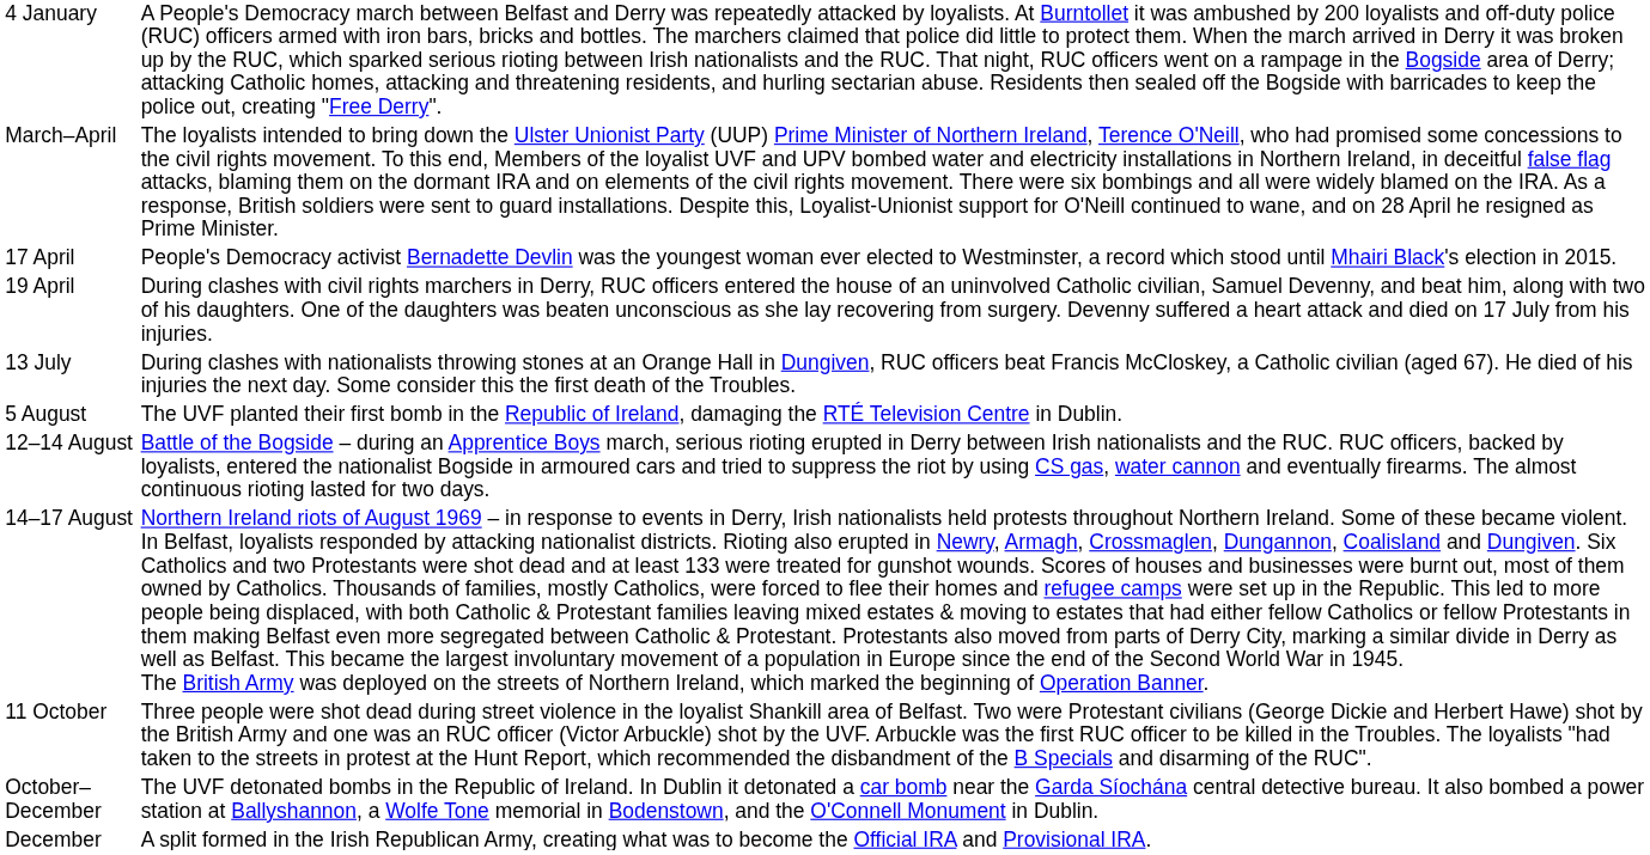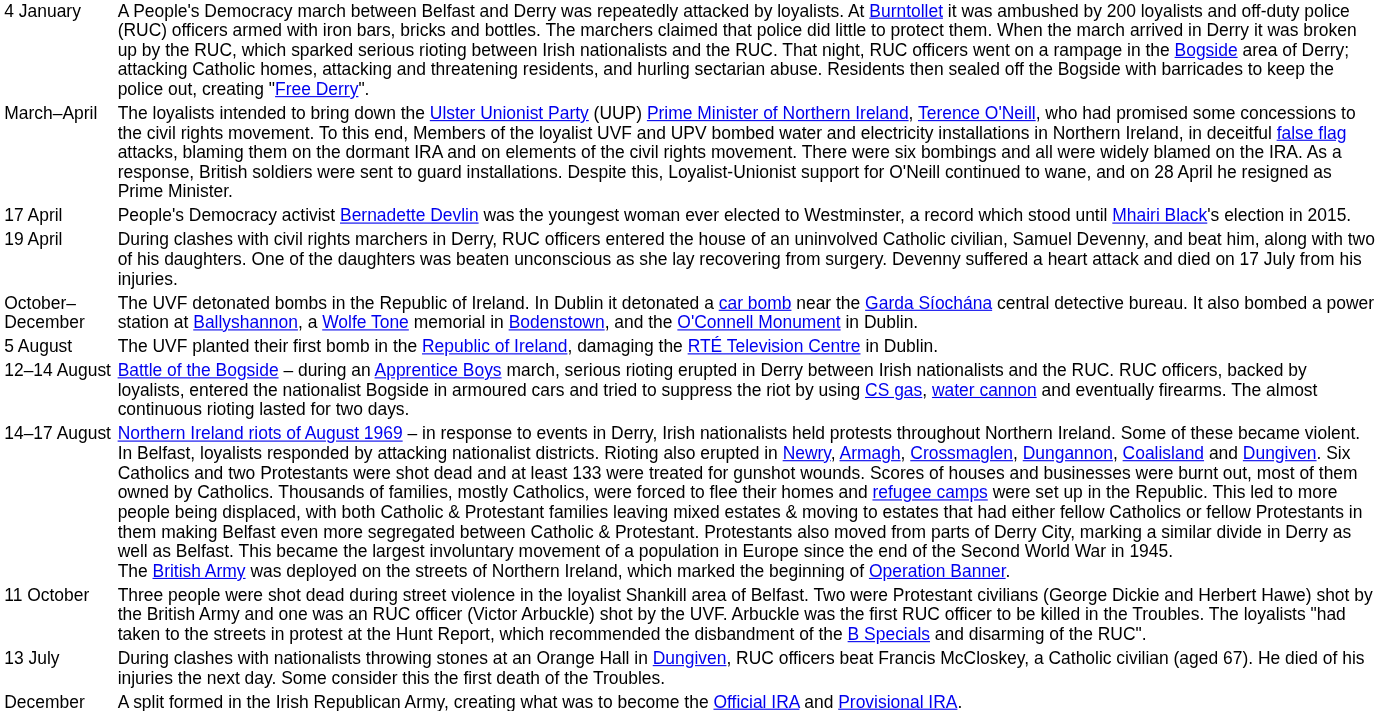 <table "floatright">
 <tr>
 <td style="width:100px; vertical-align:top;">4 January</td>
 <td>A People's Democracy march between Belfast and Derry was repeatedly attacked by loyalists. At <a href='#'>Burntollet</a> it was ambushed by 200 loyalists and off-duty police (RUC) officers armed with iron bars, bricks and bottles. The marchers claimed that police did little to protect them. When the march arrived in Derry it was broken up by the RUC, which sparked serious rioting between Irish nationalists and the RUC. That night, RUC officers went on a rampage in the <a href='#'>Bogside</a> area of Derry; attacking Catholic homes, attacking and threatening residents, and hurling sectarian abuse. Residents then sealed off the Bogside with barricades to keep the police out, creating "<a href='#'>Free Derry</a>".</td>
 </tr>
 <tr>
 <td valign="top">March–April</td>
 <td>The loyalists intended to bring down the <a href='#'>Ulster Unionist Party</a> (UUP) <a href='#'>Prime Minister of Northern Ireland</a>, <a href='#'>Terence O'Neill</a>, who had promised some concessions to the civil rights movement. To this end, Members of the loyalist UVF and UPV bombed water and electricity installations in Northern Ireland, in deceitful <a href='#'>false flag</a> attacks, blaming them on the dormant IRA and on elements of the civil rights movement. There were six bombings and all were widely blamed on the IRA. As a response, British soldiers were sent to guard installations. Despite this, Loyalist-Unionist support for O'Neill continued to wane, and on 28 April he resigned as Prime Minister.</td>
 </tr>
 <tr>
 <td valign="top">17 April</td>
 <td>People's Democracy activist <a href='#'>Bernadette Devlin</a> was the youngest woman ever elected to Westminster, a record which stood until <a href='#'>Mhairi Black</a>'s election in 2015.</td>
 </tr>
 <tr>
 <td valign="top">19 April</td>
 <td>During clashes with civil rights marchers in Derry, RUC officers entered the house of an uninvolved Catholic civilian, Samuel Devenny, and beat him, along with two of his daughters. One of the daughters was beaten unconscious as she lay recovering from surgery. Devenny suffered a heart attack and died on 17 July from his injuries.</td>
 </tr>
 <tr>
-<td valign="top">13 July</td>
-<td>During clashes with nationalists throwing stones at an Orange Hall in <a href='#'>Dungiven</a>, RUC officers beat Francis McCloskey, a Catholic civilian (aged 67). He died of his injuries the next day. Some consider this the first death of the Troubles.</td>
+<td valign="top">October–December</td>
+<td>The UVF detonated bombs in the Republic of Ireland. In Dublin it detonated a <a href='#'>car bomb</a> near the <a href='#'>Garda Síochána</a> central detective bureau. It also bombed a power station at <a href='#'>Ballyshannon</a>, a <a href='#'>Wolfe Tone</a> memorial in <a href='#'>Bodenstown</a>, and the <a href='#'>O'Connell Monument</a> in Dublin.</td>
 </tr>
 <tr>
 <td valign="top">5 August</td>
 <td>The UVF planted their first bomb in the <a href='#'>Republic of Ireland</a>, damaging the <a href='#'>RTÉ Television Centre</a> in Dublin.</td>
 </tr>
 <tr>
 <td valign="top">12–14 August</td>
 <td><a href='#'>Battle of the Bogside</a> – during an <a href='#'>Apprentice Boys</a> march, serious rioting erupted in Derry between Irish nationalists and the RUC. RUC officers, backed by loyalists, entered the nationalist Bogside in armoured cars and tried to suppress the riot by using <a href='#'>CS gas</a>, <a href='#'>water cannon</a> and eventually firearms. The almost continuous rioting lasted for two days.</td>
 </tr>
 <tr>
 <td valign="top">14–17 August</td>
 <td><a href='#'>Northern Ireland riots of August 1969</a> – in response to events in Derry, Irish nationalists held protests throughout Northern Ireland. Some of these became violent. In Belfast, loyalists responded by attacking nationalist districts. Rioting also erupted in <a href='#'>Newry</a>, <a href='#'>Armagh</a>, <a href='#'>Crossmaglen</a>, <a href='#'>Dungannon</a>, <a href='#'>Coalisland</a> and <a href='#'>Dungiven</a>. Six Catholics and two Protestants were shot dead and at least 133 were treated for gunshot wounds. Scores of houses and businesses were burnt out, most of them owned by Catholics. Thousands of families, mostly Catholics, were forced to flee their homes and <a href='#'>refugee camps</a> were set up in the Republic. This led to more people being displaced, with both Catholic & Protestant families leaving mixed estates & moving to estates that had either fellow Catholics or fellow Protestants in them making Belfast even more segregated between Catholic & Protestant. Protestants also moved from parts of Derry City, marking a similar divide in Derry as well as Belfast. This became the largest involuntary movement of a population in Europe since the end of the Second World War in 1945.<br>The <a href='#'>British Army</a> was deployed on the streets of Northern Ireland, which marked the beginning of <a href='#'>Operation Banner</a>.</td>
 </tr>
 <tr>
 <td valign="top">11 October</td>
 <td>Three people were shot dead during street violence in the loyalist Shankill area of Belfast. Two were Protestant civilians (George Dickie and Herbert Hawe) shot by the British Army and one was an RUC officer (Victor Arbuckle) shot by the UVF. Arbuckle was the first RUC officer to be killed in the Troubles. The loyalists "had taken to the streets in protest at the Hunt Report, which recommended the disbandment of the <a href='#'>B Specials</a> and disarming of the RUC".</td>
 </tr>
 <tr>
-<td valign="top">October–December</td>
-<td>The UVF detonated bombs in the Republic of Ireland. In Dublin it detonated a <a href='#'>car bomb</a> near the <a href='#'>Garda Síochána</a> central detective bureau. It also bombed a power station at <a href='#'>Ballyshannon</a>, a <a href='#'>Wolfe Tone</a> memorial in <a href='#'>Bodenstown</a>, and the <a href='#'>O'Connell Monument</a> in Dublin.</td>
+<td valign="top">13 July</td>
+<td>During clashes with nationalists throwing stones at an Orange Hall in <a href='#'>Dungiven</a>, RUC officers beat Francis McCloskey, a Catholic civilian (aged 67). He died of his injuries the next day. Some consider this the first death of the Troubles.</td>
 </tr>
 <tr>
 <td valign="top">December</td>
 <td>A split formed in the Irish Republican Army, creating what was to become the <a href='#'>Official IRA</a> and <a href='#'>Provisional IRA</a>.</td>
 </tr>
 </table>
